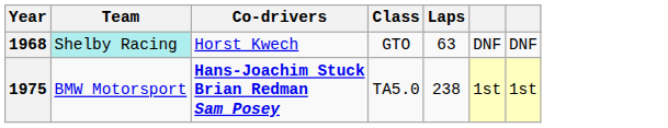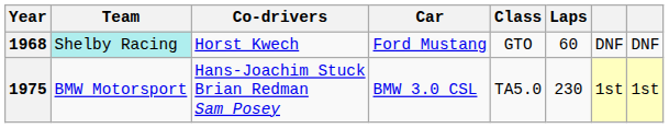 <table class="wikitable" style="text-align:center; font-size:90%">
 <tr>
 <th>Year</th>
 <th>Team</th>
 <th>Co-drivers</th>
+<th>Car</th>
 <th>Class</th>
 <th>Laps</th>
 <th></th>
 <th></th>
 </tr>
 <tr>
 <th>1968</th>
 <td align="left" style="background: paleturquoise;"> Shelby Racing</td>
 <td align="left"> <a href='#'>Horst Kwech</a></td>
+<td align="left"><a href='#'>Ford Mustang</a></td>
 <td>GTO</td>
-<td>63</td>
+<td>60</td>
 <td>DNF</td>
 <td>DNF</td>
 </tr>
 <tr>
 <th>1975</th>
 <td align="left"> <a href='#'>BMW Motorsport</a></td>
-<td align="left"><strong> <a href='#'>Hans-Joachim Stuck</a><br> <a href='#'>Brian Redman</a><br> <em><a href='#'>Sam Posey</a></em></strong></td>
+<td align="left"> <a href='#'>Hans-Joachim Stuck</a><br> <a href='#'>Brian Redman</a><br> <em><a href='#'>Sam Posey</a></em></td>
+<td align="left"><a href='#'>BMW 3.0 CSL</a></td>
 <td>TA5.0</td>
-<td>238</td>
+<td>230</td>
 <td style="background:#ffffbf;">1st</td>
 <td style="background:#ffffbf;">1st</td>
 </tr>
 </table>
